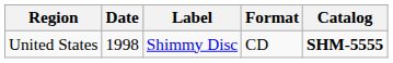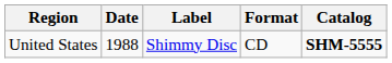 <table class="wikitable">
 <tr>
 <th>Region</th>
 <th>Date</th>
 <th>Label</th>
 <th>Format</th>
 <th>Catalog</th>
 </tr>
 <tr>
 <td>United States</td>
-<td>1998</td>
+<td>1988</td>
 <td><a href='#'>Shimmy Disc</a></td>
 <td>CD</td>
 <td><strong>SHM-5555</strong></td>
 </tr>
 </table>
